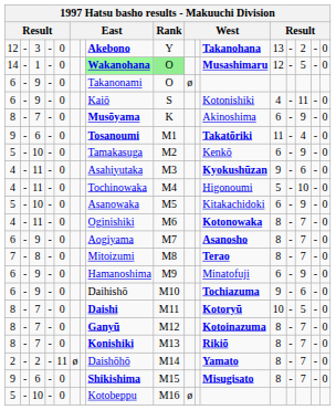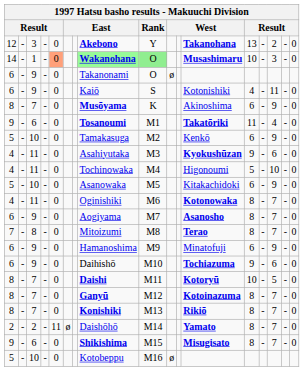 <table class="wikitable">
 <tr>
 <th colspan="17">1997 Hatsu basho results - Makuuchi Division</th>
 </tr>
 <tr>
 <th colspan="5">Result</th>
 <th colspan="3">East</th>
 <th>Rank</th>
 <th colspan="3">West</th>
 <th colspan="5">Result</th>
 </tr>
 <tr>
 <td align=center>12</td>
 <td align=center>-</td>
 <td align=center>3</td>
 <td align=center>-</td>
 <td align=center>0</td>
 <td align=center></td>
 <td align=center></td>
 <td><strong><a href='#'>Akebono</a></strong></td>
 <td align=center>Y</td>
 <td align=center></td>
 <td align=center></td>
 <td><strong><a href='#'>Takanohana</a></strong></td>
 <td align=center>13</td>
 <td align=center>-</td>
 <td align=center>2</td>
 <td align=center>-</td>
 <td align=center>0</td>
 </tr>
 <tr>
 <td align=center>14</td>
 <td align=center>-</td>
 <td align=center>1</td>
 <td align=center>-</td>
-<td align=center>0</td>
+<td align=center style="background: lightsalmon;">0</td>
 <td align=center></td>
 <td align=center></td>
 <td style="background: PaleGreen;"><strong><a href='#'>Wakanohana</a></strong></td>
 <td align=center style="background: lightgreen;">O</td>
 <td align=center></td>
 <td align=center></td>
 <td><strong><a href='#'>Musashimaru</a></strong></td>
-<td align=center>12</td>
+<td align=center>10</td>
 <td align=center>-</td>
-<td align=center>5</td>
+<td align=center>3</td>
 <td align=center>-</td>
 <td align=center>0</td>
 </tr>
 <tr>
 <td align=center>6</td>
 <td align=center>-</td>
 <td align=center>9</td>
 <td align=center>-</td>
 <td align=center>0</td>
 <td align=center></td>
 <td align=center></td>
 <td><a href='#'>Takanonami</a></td>
 <td align=center>O</td>
 <td align=center>ø</td>
 <td align=center></td>
 <td></td>
 <td align=center></td>
 <td align=center></td>
 <td align=center></td>
 <td align=center></td>
 <td align=center></td>
 </tr>
 <tr>
 <td align=center>6</td>
 <td align=center>-</td>
 <td align=center>9</td>
 <td align=center>-</td>
 <td align=center>0</td>
 <td align=center></td>
 <td align=center></td>
 <td><a href='#'>Kaiō</a></td>
 <td align=center>S</td>
 <td align=center></td>
 <td align=center></td>
 <td><a href='#'>Kotonishiki</a></td>
 <td align=center>4</td>
 <td align=center>-</td>
 <td align=center>11</td>
 <td align=center>-</td>
 <td align=center>0</td>
 </tr>
 <tr>
 <td align=center>8</td>
 <td align=center>-</td>
 <td align=center>7</td>
 <td align=center>-</td>
 <td align=center>0</td>
 <td align=center></td>
 <td align=center></td>
 <td><strong><a href='#'>Musōyama</a></strong></td>
 <td align=center>K</td>
 <td align=center></td>
 <td align=center></td>
 <td><a href='#'>Akinoshima</a></td>
 <td align=center>6</td>
 <td align=center>-</td>
 <td align=center>9</td>
 <td align=center>-</td>
 <td align=center>0</td>
 </tr>
 <tr>
 <td align=center>9</td>
 <td align=center>-</td>
 <td align=center>6</td>
 <td align=center>-</td>
 <td align=center>0</td>
 <td align=center></td>
 <td align=center></td>
 <td><strong><a href='#'>Tosanoumi</a></strong></td>
 <td align=center>M1</td>
 <td align=center></td>
 <td align=center></td>
 <td><strong><a href='#'>Takatōriki</a></strong></td>
 <td align=center>11</td>
 <td align=center>-</td>
 <td align=center>4</td>
 <td align=center>-</td>
 <td align=center>0</td>
 </tr>
 <tr>
 <td align=center>5</td>
 <td align=center>-</td>
 <td align=center>10</td>
 <td align=center>-</td>
 <td align=center>0</td>
 <td align=center></td>
 <td align=center></td>
 <td><a href='#'>Tamakasuga</a></td>
 <td align=center>M2</td>
 <td align=center></td>
 <td align=center></td>
 <td><a href='#'>Kenkō</a></td>
 <td align=center>6</td>
 <td align=center>-</td>
 <td align=center>9</td>
 <td align=center>-</td>
 <td align=center>0</td>
 </tr>
 <tr>
 <td align=center>4</td>
 <td align=center>-</td>
 <td align=center>11</td>
 <td align=center>-</td>
 <td align=center>0</td>
 <td align=center></td>
 <td align=center></td>
 <td><a href='#'>Asahiyutaka</a></td>
 <td align=center>M3</td>
 <td align=center></td>
 <td align=center></td>
 <td><strong><a href='#'>Kyokushūzan</a></strong></td>
 <td align=center>9</td>
 <td align=center>-</td>
 <td align=center>6</td>
 <td align=center>-</td>
 <td align=center>0</td>
 </tr>
 <tr>
 <td align=center>4</td>
 <td align=center>-</td>
 <td align=center>11</td>
 <td align=center>-</td>
 <td align=center>0</td>
 <td align=center></td>
 <td align=center></td>
 <td><a href='#'>Tochinowaka</a></td>
 <td align=center>M4</td>
 <td align=center></td>
 <td align=center></td>
 <td><a href='#'>Higonoumi</a></td>
 <td align=center>5</td>
 <td align=center>-</td>
 <td align=center>10</td>
 <td align=center>-</td>
 <td align=center>0</td>
 </tr>
 <tr>
 <td align=center>5</td>
 <td align=center>-</td>
 <td align=center>10</td>
 <td align=center>-</td>
 <td align=center>0</td>
 <td align=center></td>
 <td align=center></td>
 <td><a href='#'>Asanowaka</a></td>
 <td align=center>M5</td>
 <td align=center></td>
 <td align=center></td>
 <td><a href='#'>Kitakachidoki</a></td>
 <td align=center>6</td>
 <td align=center>-</td>
 <td align=center>9</td>
 <td align=center>-</td>
 <td align=center>0</td>
 </tr>
 <tr>
 <td align=center>4</td>
 <td align=center>-</td>
 <td align=center>11</td>
 <td align=center>-</td>
 <td align=center>0</td>
 <td align=center></td>
 <td align=center></td>
 <td><a href='#'>Oginishiki</a></td>
 <td align=center>M6</td>
 <td align=center></td>
 <td align=center></td>
 <td><strong><a href='#'>Kotonowaka</a></strong></td>
 <td align=center>8</td>
 <td align=center>-</td>
 <td align=center>7</td>
 <td align=center>-</td>
 <td align=center>0</td>
 </tr>
 <tr>
 <td align=center>6</td>
 <td align=center>-</td>
 <td align=center>9</td>
 <td align=center>-</td>
 <td align=center>0</td>
 <td align=center></td>
 <td align=center></td>
 <td><a href='#'>Aogiyama</a></td>
 <td align=center>M7</td>
 <td align=center></td>
 <td align=center></td>
 <td><strong><a href='#'>Asanosho</a></strong></td>
 <td align=center>8</td>
 <td align=center>-</td>
 <td align=center>7</td>
 <td align=center>-</td>
 <td align=center>0</td>
 </tr>
 <tr>
 <td align=center>7</td>
 <td align=center>-</td>
 <td align=center>8</td>
 <td align=center>-</td>
 <td align=center>0</td>
 <td align=center></td>
 <td align=center></td>
 <td><a href='#'>Mitoizumi</a></td>
 <td align=center>M8</td>
 <td align=center></td>
 <td align=center></td>
 <td><strong><a href='#'>Terao</a></strong></td>
 <td align=center>8</td>
 <td align=center>-</td>
 <td align=center>7</td>
 <td align=center>-</td>
 <td align=center>0</td>
 </tr>
 <tr>
 <td align=center>6</td>
 <td align=center>-</td>
 <td align=center>9</td>
 <td align=center>-</td>
 <td align=center>0</td>
 <td align=center></td>
 <td align=center></td>
 <td><a href='#'>Hamanoshima</a></td>
 <td align=center>M9</td>
 <td align=center></td>
 <td align=center></td>
 <td><a href='#'>Minatofuji</a></td>
 <td align=center>6</td>
 <td align=center>-</td>
 <td align=center>9</td>
 <td align=center>-</td>
 <td align=center>0</td>
 </tr>
 <tr>
 <td align=center>6</td>
 <td align=center>-</td>
 <td align=center>9</td>
 <td align=center>-</td>
 <td align=center>0</td>
 <td align=center></td>
 <td align=center></td>
 <td>Daihishō</td>
 <td align=center>M10</td>
 <td align=center></td>
 <td align=center></td>
 <td><strong><a href='#'>Tochiazuma</a></strong></td>
 <td align=center>9</td>
 <td align=center>-</td>
 <td align=center>6</td>
 <td align=center>-</td>
 <td align=center>0</td>
 </tr>
 <tr>
 <td align=center>8</td>
 <td align=center>-</td>
 <td align=center>7</td>
 <td align=center>-</td>
 <td align=center>0</td>
 <td align=center></td>
 <td align=center></td>
 <td><strong><a href='#'>Daishi</a></strong></td>
 <td align=center>M11</td>
 <td align=center></td>
 <td align=center></td>
 <td><strong><a href='#'>Kotoryū</a></strong></td>
 <td align=center>10</td>
 <td align=center>-</td>
 <td align=center>5</td>
 <td align=center>-</td>
 <td align=center>0</td>
 </tr>
 <tr>
 <td align=center>8</td>
 <td align=center>-</td>
 <td align=center>7</td>
 <td align=center>-</td>
 <td align=center>0</td>
 <td align=center></td>
 <td align=center></td>
 <td><strong><a href='#'>Ganyū</a></strong></td>
 <td align=center>M12</td>
 <td align=center></td>
 <td align=center></td>
 <td><strong><a href='#'>Kotoinazuma</a></strong></td>
 <td align=center>8</td>
 <td align=center>-</td>
 <td align=center>7</td>
 <td align=center>-</td>
 <td align=center>0</td>
 </tr>
 <tr>
 <td align=center>8</td>
 <td align=center>-</td>
 <td align=center>7</td>
 <td align=center>-</td>
 <td align=center>0</td>
 <td align=center></td>
 <td align=center></td>
 <td><strong><a href='#'>Konishiki</a></strong></td>
 <td align=center>M13</td>
 <td align=center></td>
 <td align=center></td>
 <td><strong><a href='#'>Rikiō</a></strong></td>
 <td align=center>8</td>
 <td align=center>-</td>
 <td align=center>7</td>
 <td align=center>-</td>
 <td align=center>0</td>
 </tr>
 <tr>
 <td align=center>2</td>
 <td align=center>-</td>
 <td align=center>2</td>
 <td align=center>-</td>
 <td align=center>11</td>
 <td align=center>ø</td>
 <td align=center></td>
 <td><a href='#'>Daishōhō</a></td>
 <td align=center>M14</td>
 <td align=center></td>
 <td align=center></td>
 <td><strong><a href='#'>Yamato</a></strong></td>
 <td align=center>8</td>
 <td align=center>-</td>
 <td align=center>7</td>
 <td align=center>-</td>
 <td align=center>0</td>
 </tr>
 <tr>
 <td align=center>9</td>
 <td align=center>-</td>
 <td align=center>6</td>
 <td align=center>-</td>
 <td align=center>0</td>
 <td align=center></td>
 <td align=center></td>
 <td><strong><a href='#'>Shikishima</a></strong></td>
 <td align=center>M15</td>
 <td align=center></td>
 <td align=center></td>
 <td><strong><a href='#'>Misugisato</a></strong></td>
 <td align=center>8</td>
 <td align=center>-</td>
 <td align=center>7</td>
 <td align=center>-</td>
 <td align=center>0</td>
 </tr>
 <tr>
 <td align=center>5</td>
 <td align=center>-</td>
 <td align=center>10</td>
 <td align=center>-</td>
 <td align=center>0</td>
 <td align=center></td>
 <td align=center></td>
 <td><a href='#'>Kotobeppu</a></td>
 <td align=center>M16</td>
 <td align=center>ø</td>
 <td align=center></td>
 <td></td>
 <td align=center></td>
 <td align=center></td>
 <td align=center></td>
 <td align=center></td>
 <td align=center></td>
 </tr>
 </table>
